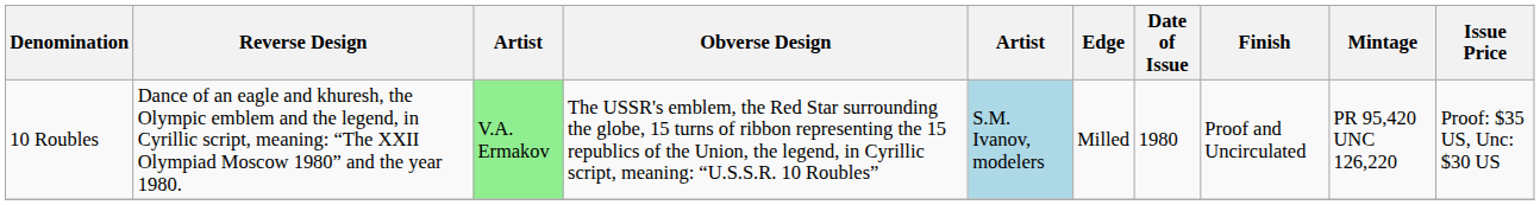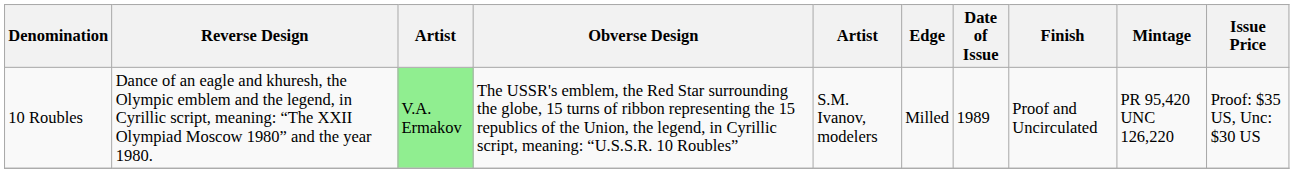 <table class="wikitable">
 <tr>
 <th>Denomination</th>
 <th>Reverse Design</th>
 <th>Artist</th>
 <th>Obverse Design</th>
 <th>Artist</th>
 <th>Edge</th>
 <th>Date of Issue</th>
 <th>Finish</th>
 <th>Mintage</th>
 <th>Issue Price</th>
 </tr>
 <tr>
 <td>10 Roubles</td>
 <td>Dance of an eagle and khuresh, the Olympic emblem and the legend, in Cyrillic script, meaning: “The XXII Olympiad Moscow 1980” and the year 1980.</td>
 <td style="background: lightgreen;">V.A. Ermakov</td>
 <td>The USSR's emblem, the Red Star surrounding the globe, 15 turns of ribbon representing the 15 republics of the Union, the legend, in Cyrillic script, meaning: “U.S.S.R. 10 Roubles”</td>
-<td style="background: lightblue;">S.M. Ivanov, modelers</td>
+<td>S.M. Ivanov, modelers</td>
 <td>Milled</td>
-<td>1980</td>
+<td>1989</td>
 <td>Proof and Uncirculated</td>
 <td>PR 95,420 UNC 126,220</td>
 <td>Proof: $35 US, Unc: $30 US</td>
 </tr>
 <tr>
 </tr>
 </table>
